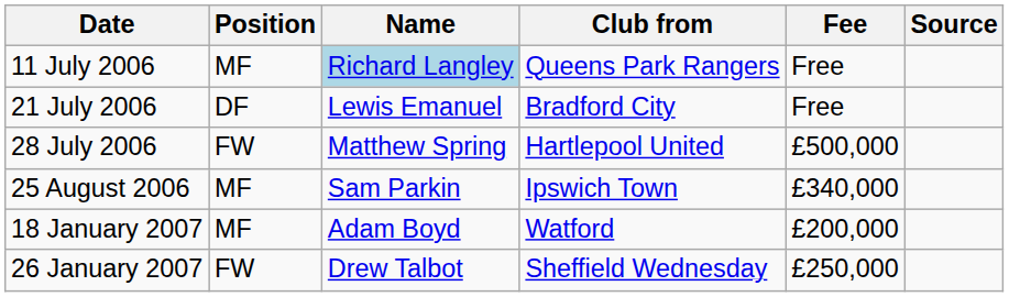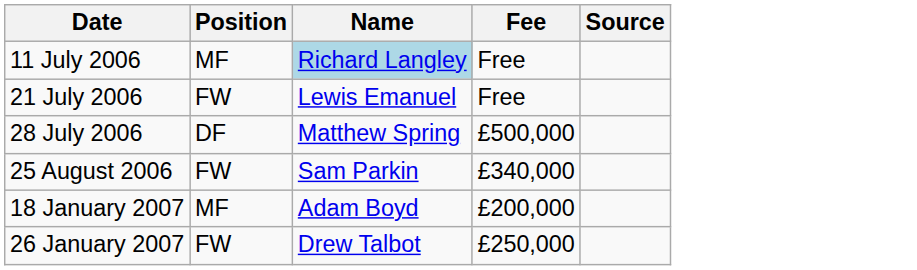 <table class="wikitable">
 <tr>
 <th>Date</th>
 <th>Position</th>
 <th>Name</th>
-<th>Club from</th>
 <th>Fee</th>
 <th>Source</th>
 </tr>
 <tr>
 <td>11 July 2006</td>
 <td>MF</td>
 <td style="background: lightblue;"><a href='#'>Richard Langley</a></td>
-<td><a href='#'>Queens Park Rangers</a></td>
 <td>Free</td>
 <td></td>
 </tr>
 <tr>
 <td>21 July 2006</td>
-<td>DF</td>
+<td>FW</td>
 <td><a href='#'>Lewis Emanuel</a></td>
-<td><a href='#'>Bradford City</a></td>
 <td>Free</td>
 <td></td>
 </tr>
 <tr>
 <td>28 July 2006</td>
-<td>FW</td>
+<td>DF</td>
 <td><a href='#'>Matthew Spring</a></td>
-<td><a href='#'>Hartlepool United</a></td>
 <td>£500,000</td>
 <td></td>
 </tr>
 <tr>
 <td>25 August 2006</td>
-<td>MF</td>
+<td>FW</td>
 <td><a href='#'>Sam Parkin</a></td>
-<td><a href='#'>Ipswich Town</a></td>
 <td>£340,000</td>
 <td></td>
 </tr>
 <tr>
 <td>18 January 2007</td>
 <td>MF</td>
 <td><a href='#'>Adam Boyd</a></td>
-<td><a href='#'>Watford</a></td>
 <td>£200,000</td>
 <td></td>
 </tr>
 <tr>
 <td>26 January 2007</td>
 <td>FW</td>
 <td><a href='#'>Drew Talbot</a></td>
-<td><a href='#'>Sheffield Wednesday</a></td>
 <td>£250,000</td>
 <td></td>
 </tr>
 </table>
